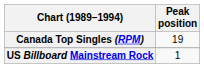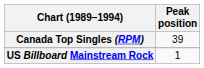 <table class="wikitable sortable plainrowheaders">
 <tr>
 <th>Chart (1989–1994)</th>
 <th>Peak<br>position</th>
 </tr>
 <tr>
 <th scope="row">Canada Top Singles <em>(<a href='#'>RPM</a>)</em></th>
-<td style="text-align:center;">19</td>
+<td style="text-align:center;">39</td>
 </tr>
 <tr>
 </tr>
 <tr>
 <th scope="row">US <em>Billboard</em> <a href='#'>Mainstream Rock</a></th>
 <td align="center">1</td>
 </tr>
 </table>
